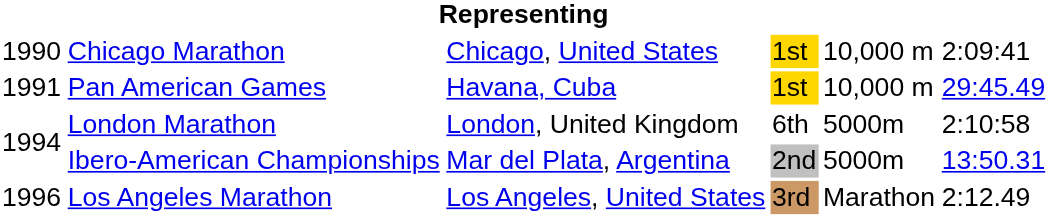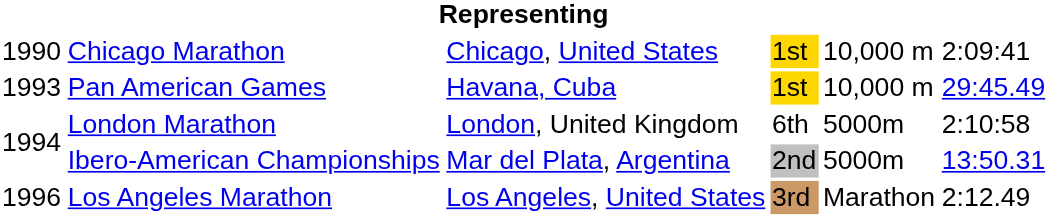 <table>
 <tr>
 <th colspan="6">Representing </th>
 </tr>
 <tr>
 <td>1990</td>
 <td><a href='#'>Chicago Marathon</a></td>
 <td><a href='#'>Chicago</a>, <a href='#'>United States</a></td>
 <td bgcolor="gold">1st</td>
 <td>10,000 m</td>
 <td>2:09:41</td>
 </tr>
 <tr>
-<td>1991</td>
+<td>1993</td>
 <td><a href='#'>Pan American Games</a></td>
 <td><a href='#'>Havana, Cuba</a></td>
 <td bgcolor="gold">1st</td>
 <td>10,000 m</td>
 <td><a href='#'>29:45.49</a></td>
 </tr>
 <tr>
 <td rowspan=2>1994</td>
 <td><a href='#'>London Marathon</a></td>
 <td><a href='#'>London</a>, United Kingdom</td>
 <td>6th</td>
 <td>5000m</td>
 <td>2:10:58</td>
 </tr>
 <tr>
 <td><a href='#'>Ibero-American Championships</a></td>
 <td><a href='#'>Mar del Plata</a>, <a href='#'>Argentina</a></td>
 <td bgcolor=silver>2nd</td>
 <td>5000m</td>
 <td><a href='#'>13:50.31</a></td>
 </tr>
 <tr>
 <td>1996</td>
 <td><a href='#'>Los Angeles Marathon</a></td>
 <td><a href='#'>Los Angeles</a>, <a href='#'>United States</a></td>
 <td bgcolor="cc9966">3rd</td>
 <td>Marathon</td>
 <td>2:12.49</td>
 </tr>
 </table>
